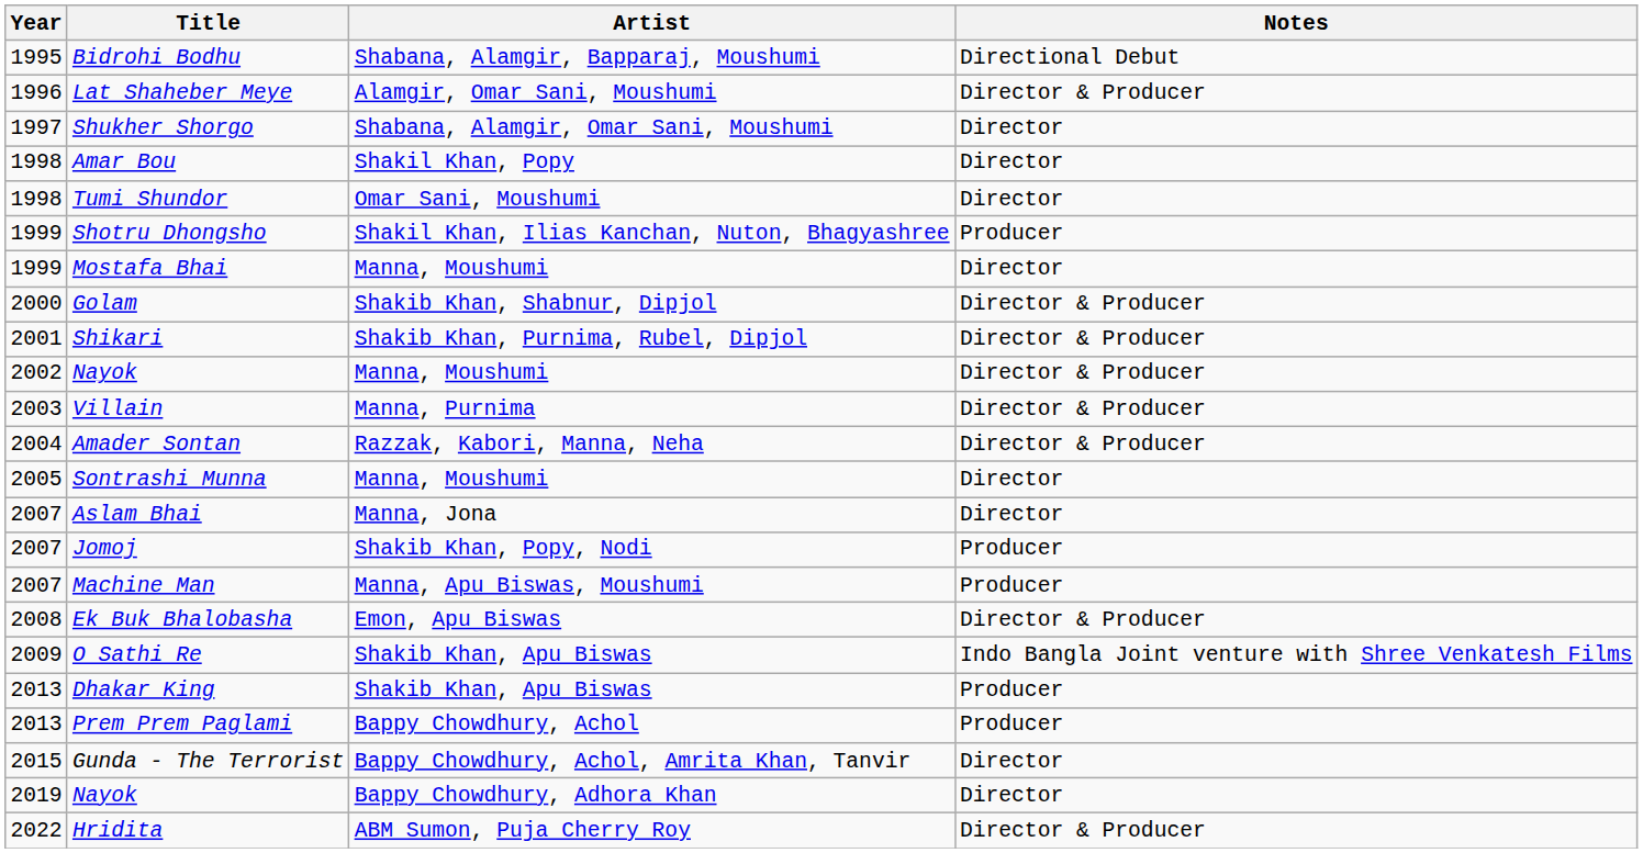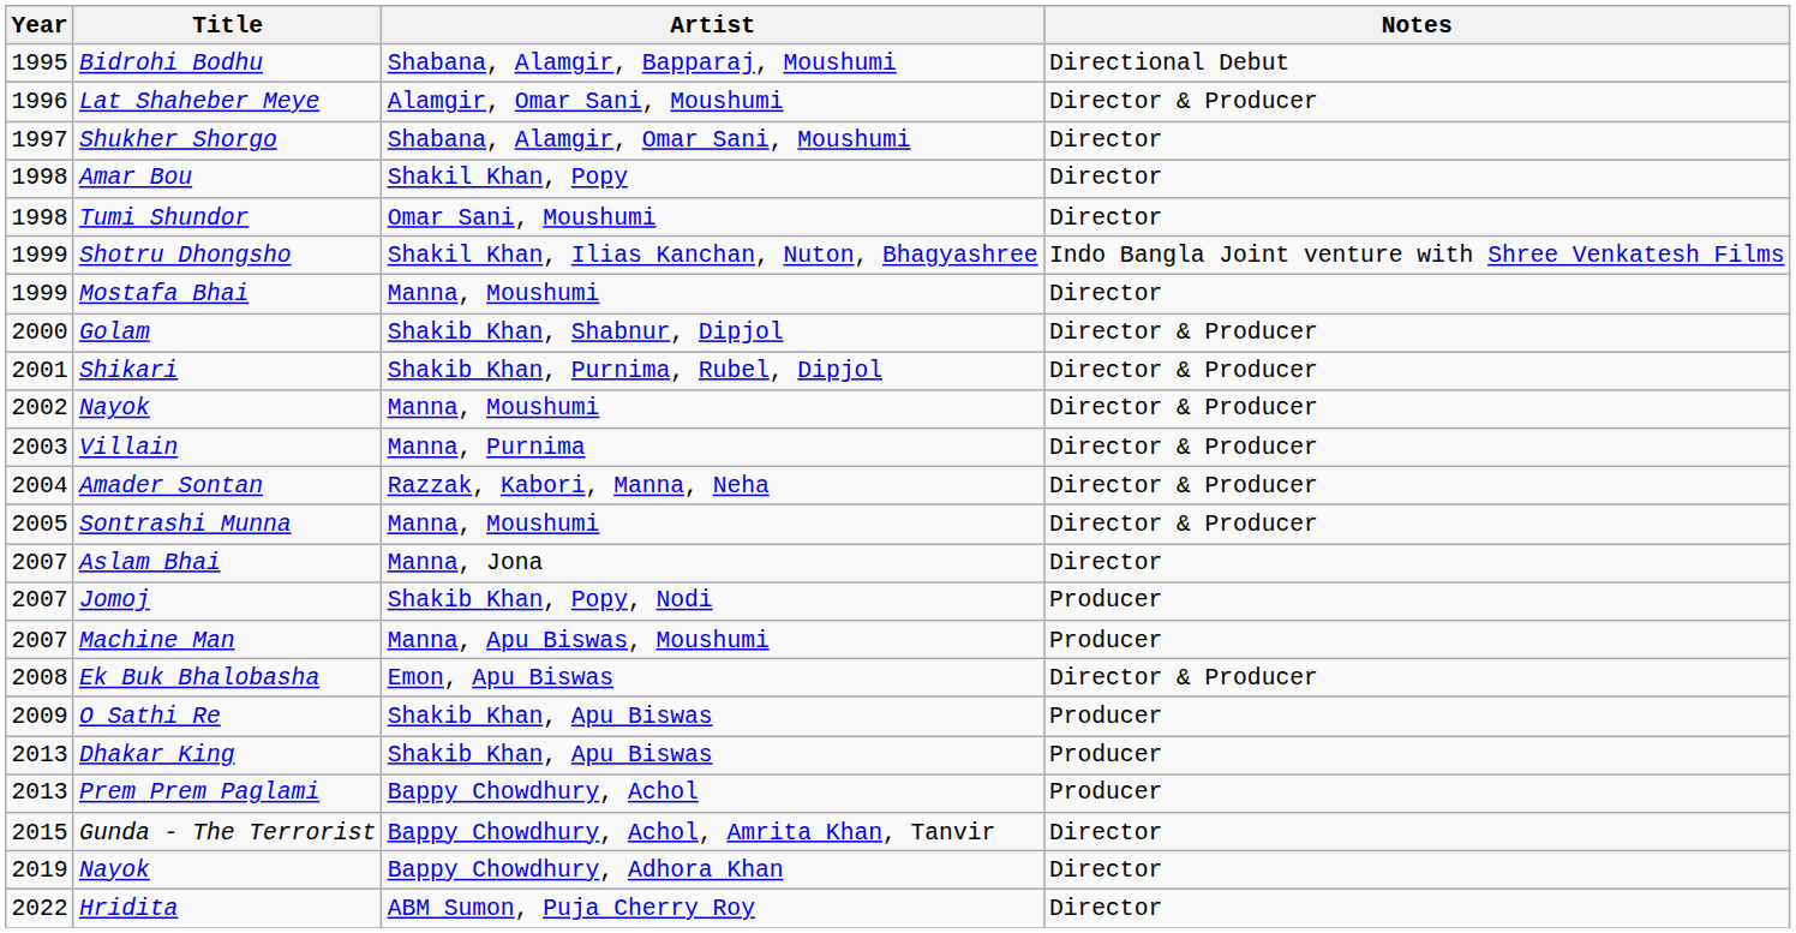 <table class="wikitable sortable">
 <tr>
 <th>Year</th>
 <th>Title</th>
 <th>Artist</th>
 <th>Notes</th>
 </tr>
 <tr>
 <td>1995</td>
 <td><em><a href='#'>Bidrohi Bodhu</a></em></td>
 <td><a href='#'>Shabana</a>, <a href='#'>Alamgir</a>, <a href='#'>Bapparaj</a>, <a href='#'>Moushumi</a></td>
 <td>Directional Debut</td>
 </tr>
 <tr>
 <td>1996</td>
 <td><em><a href='#'>Lat Shaheber Meye</a></em></td>
 <td><a href='#'>Alamgir</a>, <a href='#'>Omar Sani</a>, <a href='#'>Moushumi</a></td>
 <td>Director & Producer</td>
 </tr>
 <tr>
 <td>1997</td>
 <td><em><a href='#'>Shukher Shorgo</a></em></td>
 <td><a href='#'>Shabana</a>, <a href='#'>Alamgir</a>, <a href='#'>Omar Sani</a>, <a href='#'>Moushumi</a></td>
 <td>Director</td>
 </tr>
 <tr>
 <td>1998</td>
 <td><em><a href='#'>Amar Bou</a></em></td>
 <td><a href='#'>Shakil Khan</a>, <a href='#'>Popy</a></td>
 <td>Director</td>
 </tr>
 <tr>
 <td>1998</td>
 <td><em><a href='#'>Tumi Shundor</a></em></td>
 <td><a href='#'>Omar Sani</a>, <a href='#'>Moushumi</a></td>
 <td>Director</td>
 </tr>
 <tr>
 <td>1999</td>
 <td><em><a href='#'>Shotru Dhongsho</a></em></td>
 <td><a href='#'>Shakil Khan</a>, <a href='#'>Ilias Kanchan</a>, <a href='#'>Nuton</a>, <a href='#'>Bhagyashree</a></td>
-<td>Producer</td>
+<td>Indo Bangla Joint venture with <a href='#'>Shree Venkatesh Films</a></td>
 </tr>
 <tr>
 <td>1999</td>
 <td><em><a href='#'>Mostafa Bhai</a></em></td>
 <td><a href='#'>Manna</a>, <a href='#'>Moushumi</a></td>
 <td>Director</td>
 </tr>
 <tr>
 <td>2000</td>
 <td><em><a href='#'>Golam</a></em></td>
 <td><a href='#'>Shakib Khan</a>, <a href='#'>Shabnur</a>, <a href='#'>Dipjol</a></td>
 <td>Director & Producer</td>
 </tr>
 <tr>
 <td>2001</td>
 <td><em><a href='#'>Shikari</a></em></td>
 <td><a href='#'>Shakib Khan</a>, <a href='#'>Purnima</a>, <a href='#'>Rubel</a>, <a href='#'>Dipjol</a></td>
 <td>Director & Producer</td>
 </tr>
 <tr>
 <td>2002</td>
 <td><em><a href='#'>Nayok</a></em></td>
 <td><a href='#'>Manna</a>, <a href='#'>Moushumi</a></td>
 <td>Director & Producer</td>
 </tr>
 <tr>
 <td>2003</td>
 <td><em><a href='#'>Villain</a></em></td>
 <td><a href='#'>Manna</a>, <a href='#'>Purnima</a></td>
 <td>Director & Producer</td>
 </tr>
 <tr>
 <td>2004</td>
 <td><em><a href='#'>Amader Sontan</a></em></td>
 <td><a href='#'>Razzak</a>, <a href='#'>Kabori</a>, <a href='#'>Manna</a>, <a href='#'>Neha</a></td>
 <td>Director & Producer</td>
 </tr>
 <tr>
 <td>2005</td>
 <td><em><a href='#'>Sontrashi Munna</a></em></td>
 <td><a href='#'>Manna</a>, <a href='#'>Moushumi</a></td>
-<td>Director</td>
+<td>Director & Producer</td>
 </tr>
 <tr>
 <td>2007</td>
 <td><em><a href='#'>Aslam Bhai</a></em></td>
 <td><a href='#'>Manna</a>, Jona</td>
 <td>Director</td>
 </tr>
 <tr>
 <td>2007</td>
 <td><em><a href='#'>Jomoj</a></em></td>
 <td><a href='#'>Shakib Khan</a>, <a href='#'>Popy</a>, <a href='#'>Nodi</a></td>
 <td>Producer</td>
 </tr>
 <tr>
 <td>2007</td>
 <td><em><a href='#'>Machine Man</a></em></td>
 <td><a href='#'>Manna</a>, <a href='#'>Apu Biswas</a>, <a href='#'>Moushumi</a></td>
 <td>Producer</td>
 </tr>
 <tr>
 <td>2008</td>
 <td><em><a href='#'>Ek Buk Bhalobasha</a></em></td>
 <td><a href='#'>Emon</a>, <a href='#'>Apu Biswas</a></td>
 <td>Director & Producer</td>
 </tr>
 <tr>
 <td>2009</td>
 <td><em><a href='#'>O Sathi Re</a></em></td>
 <td><a href='#'>Shakib Khan</a>, <a href='#'>Apu Biswas</a></td>
-<td>Indo Bangla Joint venture with <a href='#'>Shree Venkatesh Films</a></td>
+<td>Producer</td>
 </tr>
 <tr>
 <td>2013</td>
 <td><em><a href='#'>Dhakar King</a></em></td>
 <td><a href='#'>Shakib Khan</a>, <a href='#'>Apu Biswas</a></td>
 <td>Producer</td>
 </tr>
 <tr>
 <td>2013</td>
 <td><em><a href='#'>Prem Prem Paglami</a></em></td>
 <td><a href='#'>Bappy Chowdhury</a>, <a href='#'>Achol</a></td>
 <td>Producer</td>
 </tr>
 <tr>
 <td>2015</td>
 <td><em>Gunda - The Terrorist</em></td>
 <td><a href='#'>Bappy Chowdhury</a>, <a href='#'>Achol</a>, <a href='#'>Amrita Khan</a>, Tanvir</td>
 <td>Director</td>
 </tr>
 <tr>
 <td>2019</td>
 <td><em><a href='#'>Nayok</a></em></td>
 <td><a href='#'>Bappy Chowdhury</a>, <a href='#'>Adhora Khan</a></td>
 <td>Director</td>
 </tr>
 <tr>
 <td>2022</td>
 <td><em><a href='#'>Hridita</a></em></td>
 <td><a href='#'>ABM Sumon</a>, <a href='#'>Puja Cherry Roy</a></td>
-<td>Director & Producer</td>
+<td>Director</td>
 </tr>
 <tr>
 </tr>
 </table>
